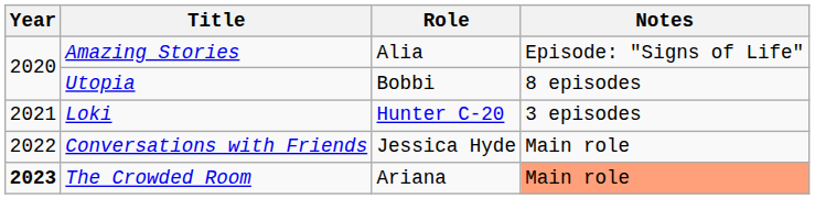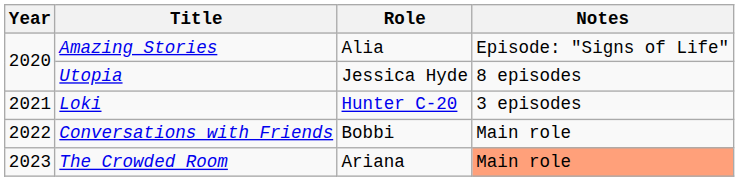 <table class="wikitable sortable">
 <tr>
 <th scope="col">Year</th>
 <th scope="col">Title</th>
 <th scope="col">Role</th>
 <th scope="col" class="unsortable">Notes</th>
 </tr>
 <tr>
 <td rowspan="2">2020</td>
 <td scope="row"><em><a href='#'>Amazing Stories</a></em></td>
 <td>Alia</td>
 <td>Episode: "Signs of Life"</td>
 </tr>
 <tr>
 <td scope="row"><em><a href='#'>Utopia</a></em></td>
-<td>Bobbi</td>
+<td>Jessica Hyde</td>
 <td>8 episodes</td>
 </tr>
 <tr>
 <td>2021</td>
 <td><em><a href='#'>Loki</a></em></td>
 <td><a href='#'>Hunter C-20</a></td>
 <td>3 episodes</td>
 </tr>
 <tr>
 <td>2022</td>
 <td><em><a href='#'>Conversations with Friends</a></em></td>
-<td>Jessica Hyde</td>
+<td>Bobbi</td>
 <td>Main role</td>
 </tr>
 <tr>
-<td><strong>2023</strong></td>
+<td>2023</td>
 <td><em><a href='#'>The Crowded Room</a></em></td>
 <td>Ariana</td>
 <td style="background: lightsalmon;">Main role</td>
 </tr>
 </table>
